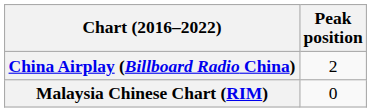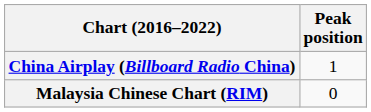 <table class="wikitable sortable plainrowheaders" style="text-align:center">
 <tr>
 <th scope="col">Chart (2016–2022)</th>
 <th scope="col">Peak<br>position</th>
 </tr>
 <tr>
 <th scope="row"><a href='#'>China Airplay</a> (<a href='#'><em>Billboard Radio</em> China</a>)</th>
-<td>2</td>
+<td>1</td>
 </tr>
 <tr>
 <th scope="row">Malaysia Chinese Chart (<a href='#'>RIM</a>)</th>
 <td>0</td>
 </tr>
 </table>
